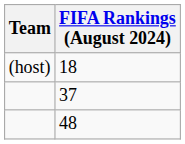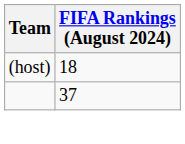 <table class="wikitable sortable" style="text-align: left;">
 <tr>
 <th>Team</th>
 <th><a href='#'>FIFA Rankings</a><br>(August 2024)</th>
 </tr>
 <tr>
 <td> (host)</td>
 <td>18</td>
 </tr>
 <tr>
 <td></td>
 <td>37</td>
 </tr>
-<tr>
-<td></td>
-<td>48</td>
-</tr>
 </table>
